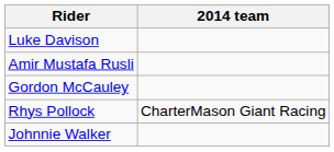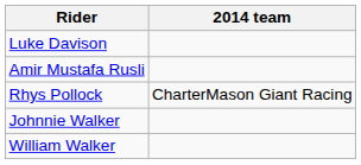 <table class="wikitable">
 <tr>
 <th>Rider</th>
 <th>2014 team</th>
 </tr>
 <tr>
 <td><a href='#'>Luke Davison</a></td>
 <td></td>
 </tr>
 <tr>
 <td><a href='#'>Amir Mustafa Rusli</a></td>
 <td></td>
 </tr>
 <tr>
-<td><a href='#'>Gordon McCauley</a></td>
-<td></td>
-</tr>
-<tr>
 <td><a href='#'>Rhys Pollock</a></td>
 <td>CharterMason Giant Racing</td>
 </tr>
 <tr>
 <td><a href='#'>Johnnie Walker</a></td>
 <td></td>
 </tr>
+<tr>
+<td><a href='#'>William Walker</a></td>
+<td></td>
+</tr>
 </table>
